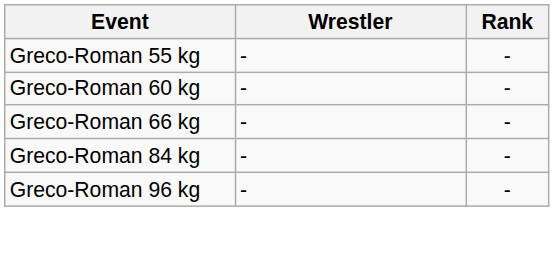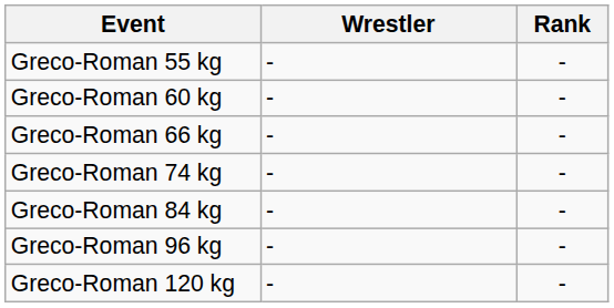 <table class="wikitable" style="font-size:90%">
 <tr>
 <th width=150>Event</th>
 <th width=150>Wrestler</th>
 <th width=50>Rank</th>
 </tr>
 <tr>
 <td>Greco-Roman 55 kg</td>
 <td>-</td>
 <td align="center">-</td>
 </tr>
 <tr>
 <td>Greco-Roman 60 kg</td>
 <td>-</td>
 <td align="center">-</td>
 </tr>
 <tr>
 <td>Greco-Roman 66 kg</td>
 <td>-</td>
 <td align="center">-</td>
 </tr>
 <tr>
+<td>Greco-Roman 74 kg</td>
+<td>-</td>
+<td align="center">-</td>
+</tr>
+<tr>
 <td>Greco-Roman 84 kg</td>
 <td>-</td>
 <td align="center">-</td>
 </tr>
 <tr>
 <td>Greco-Roman 96 kg</td>
 <td>-</td>
 <td align="center">-</td>
 </tr>
+<tr>
+<td>Greco-Roman 120 kg</td>
+<td>-</td>
+<td align="center">-</td>
+</tr>
 </table>
